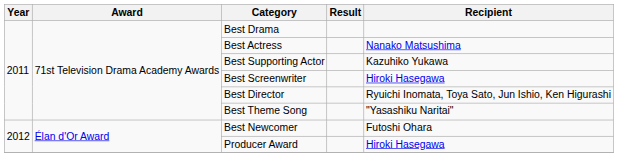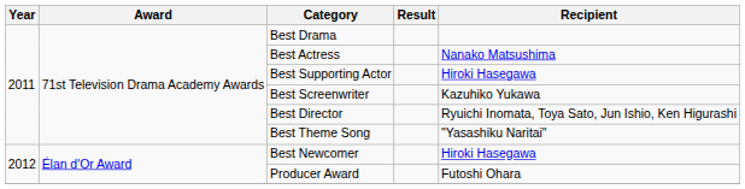 <table class="wikitable">
 <tr>
 <th>Year</th>
 <th>Award</th>
 <th>Category</th>
 <th>Result</th>
 <th>Recipient</th>
 </tr>
 <tr>
 <td rowspan=6>2011</td>
 <td rowspan=6>71st Television Drama Academy Awards</td>
 <td>Best Drama</td>
 <td></td>
 <td><em></em></td>
 </tr>
 <tr>
 <td>Best Actress</td>
 <td></td>
 <td><a href='#'>Nanako Matsushima</a></td>
 </tr>
 <tr>
 <td>Best Supporting Actor</td>
 <td></td>
-<td>Kazuhiko Yukawa</td>
+<td><a href='#'>Hiroki Hasegawa</a></td>
 </tr>
 <tr>
 <td>Best Screenwriter</td>
 <td></td>
-<td><a href='#'>Hiroki Hasegawa</a></td>
+<td>Kazuhiko Yukawa</td>
 </tr>
 <tr>
 <td>Best Director</td>
 <td></td>
 <td>Ryuichi Inomata, Toya Sato, Jun Ishio, Ken Higurashi</td>
 </tr>
 <tr>
 <td>Best Theme Song</td>
 <td></td>
 <td>"Yasashiku Naritai"</td>
 </tr>
 <tr>
 <td rowspan=2>2012</td>
 <td rowspan=2><a href='#'>Élan d'Or Award</a></td>
 <td>Best Newcomer</td>
 <td></td>
-<td>Futoshi Ohara</td>
+<td><a href='#'>Hiroki Hasegawa</a></td>
 </tr>
 <tr>
 <td>Producer Award</td>
 <td></td>
-<td><a href='#'>Hiroki Hasegawa</a></td>
+<td>Futoshi Ohara</td>
 </tr>
 <tr>
 </tr>
 </table>
